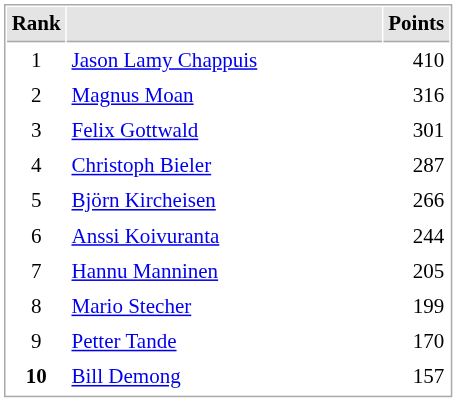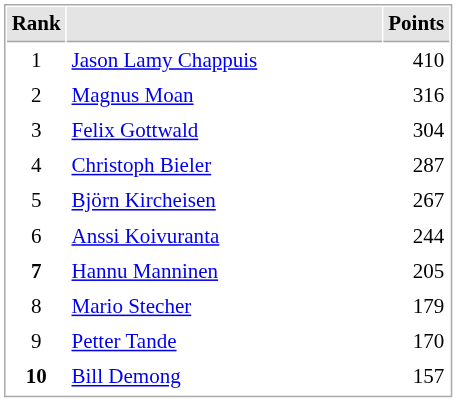 <table cellspacing="1" cellpadding="3" style="border:1px solid #AAAAAA;font-size:86%">
 <tr bgcolor="#E4E4E4">
 <th style="border-bottom:1px solid #AAAAAA" width=10>Rank</th>
 <th style="border-bottom:1px solid #AAAAAA" width=200></th>
 <th style="border-bottom:1px solid #AAAAAA" width=20>Points</th>
 </tr>
 <tr>
 <td align="center">1</td>
 <td> <a href='#'>Jason Lamy Chappuis</a></td>
 <td align="right">410</td>
 </tr>
 <tr>
 <td align="center">2</td>
 <td> <a href='#'>Magnus Moan</a></td>
 <td align="right">316</td>
 </tr>
 <tr>
 <td align="center">3</td>
 <td> <a href='#'>Felix Gottwald</a></td>
-<td align="right">301</td>
+<td align="right">304</td>
 </tr>
 <tr>
 <td align="center">4</td>
 <td> <a href='#'>Christoph Bieler</a></td>
 <td align="right">287</td>
 </tr>
 <tr>
 <td align="center">5</td>
 <td> <a href='#'>Björn Kircheisen</a></td>
-<td align="right">266</td>
+<td align="right">267</td>
 </tr>
 <tr>
 <td align="center">6</td>
 <td> <a href='#'>Anssi Koivuranta</a></td>
 <td align="right">244</td>
 </tr>
 <tr>
-<td align="center">7</td>
+<td align="center"><strong>7</strong></td>
 <td> <a href='#'>Hannu Manninen</a></td>
 <td align="right">205</td>
 </tr>
 <tr>
 <td align="center">8</td>
 <td> <a href='#'>Mario Stecher</a></td>
-<td align="right">199</td>
+<td align="right">179</td>
 </tr>
 <tr>
 <td align="center">9</td>
 <td> <a href='#'>Petter Tande</a></td>
 <td align="right">170</td>
 </tr>
 <tr>
 <td align="center"><strong>10</strong></td>
 <td> <a href='#'>Bill Demong</a></td>
 <td align="right">157</td>
 </tr>
 </table>
